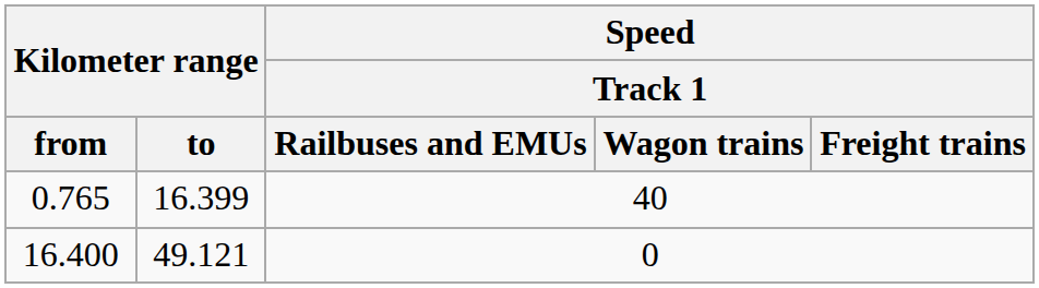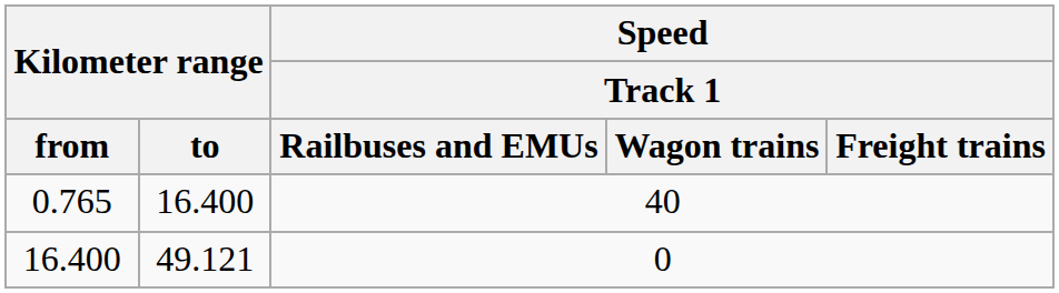 <table class="wikitable" style="text-align:center">
 <tr>
 <th colspan="2" rowspan="2">Kilometer range</th>
 <th colspan="3">Speed</th>
 </tr>
 <tr>
 <th colspan="3">Track 1</th>
 </tr>
 <tr>
 <th>from</th>
 <th>to</th>
 <th>Railbuses and EMUs</th>
 <th>Wagon trains</th>
 <th>Freight trains</th>
 </tr>
 <tr>
 <td>0.765</td>
-<td>16.399</td>
+<td>16.400</td>
 <td colspan="3">40</td>
 </tr>
 <tr>
 <td>16.400</td>
 <td>49.121</td>
 <td colspan="3">0</td>
 </tr>
 </table>
